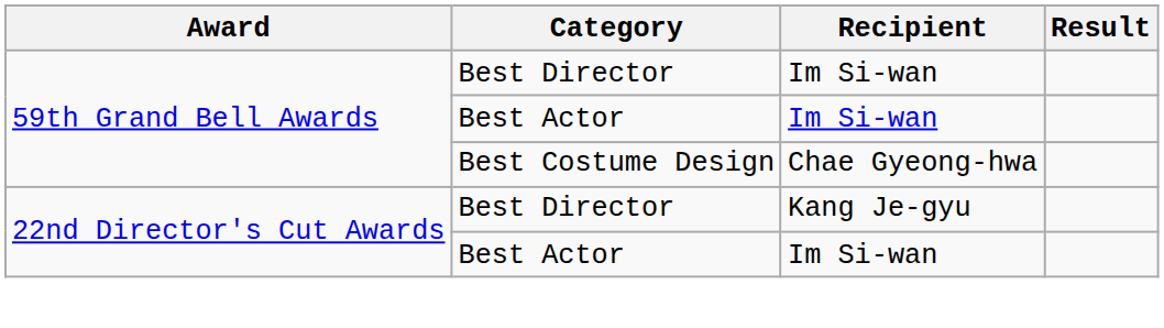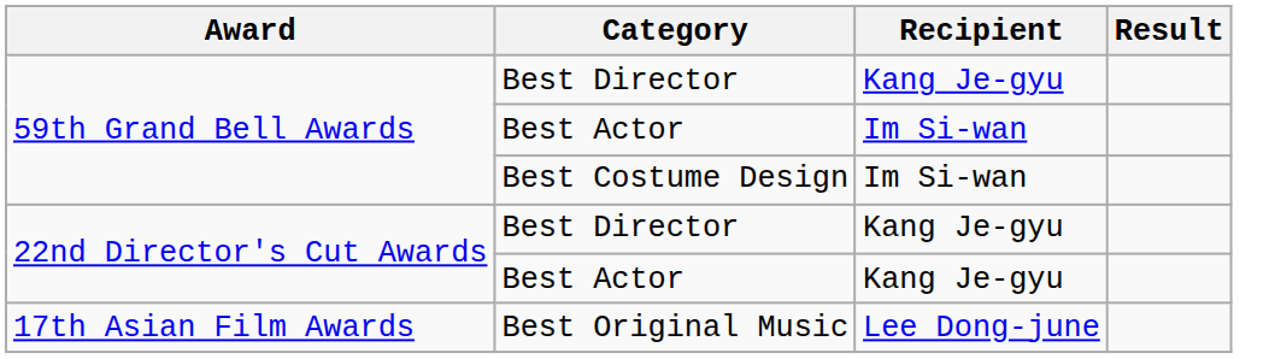 <table class="wikitable sortable">
 <tr>
 <th>Award</th>
 <th>Category</th>
 <th>Recipient</th>
 <th>Result</th>
 </tr>
 <tr>
 <td rowspan=3><a href='#'>59th Grand Bell Awards</a></td>
 <td>Best Director</td>
-<td>Im Si-wan</td>
+<td><a href='#'>Kang Je-gyu</a></td>
 <td></td>
 </tr>
 <tr>
 <td>Best Actor</td>
 <td><a href='#'>Im Si-wan</a></td>
 <td></td>
 </tr>
 <tr>
 <td>Best Costume Design</td>
-<td>Chae Gyeong-hwa</td>
+<td>Im Si-wan</td>
 <td></td>
 </tr>
 <tr>
 <td rowspan=2><a href='#'>22nd Director's Cut Awards</a></td>
 <td>Best Director</td>
 <td>Kang Je-gyu</td>
 <td></td>
 </tr>
 <tr>
 <td>Best Actor</td>
-<td>Im Si-wan</td>
+<td>Kang Je-gyu</td>
+<td></td>
+</tr>
+<tr>
+<td><a href='#'>17th Asian Film Awards</a></td>
+<td>Best Original Music</td>
+<td><a href='#'>Lee Dong-june</a></td>
 <td></td>
 </tr>
 </table>
